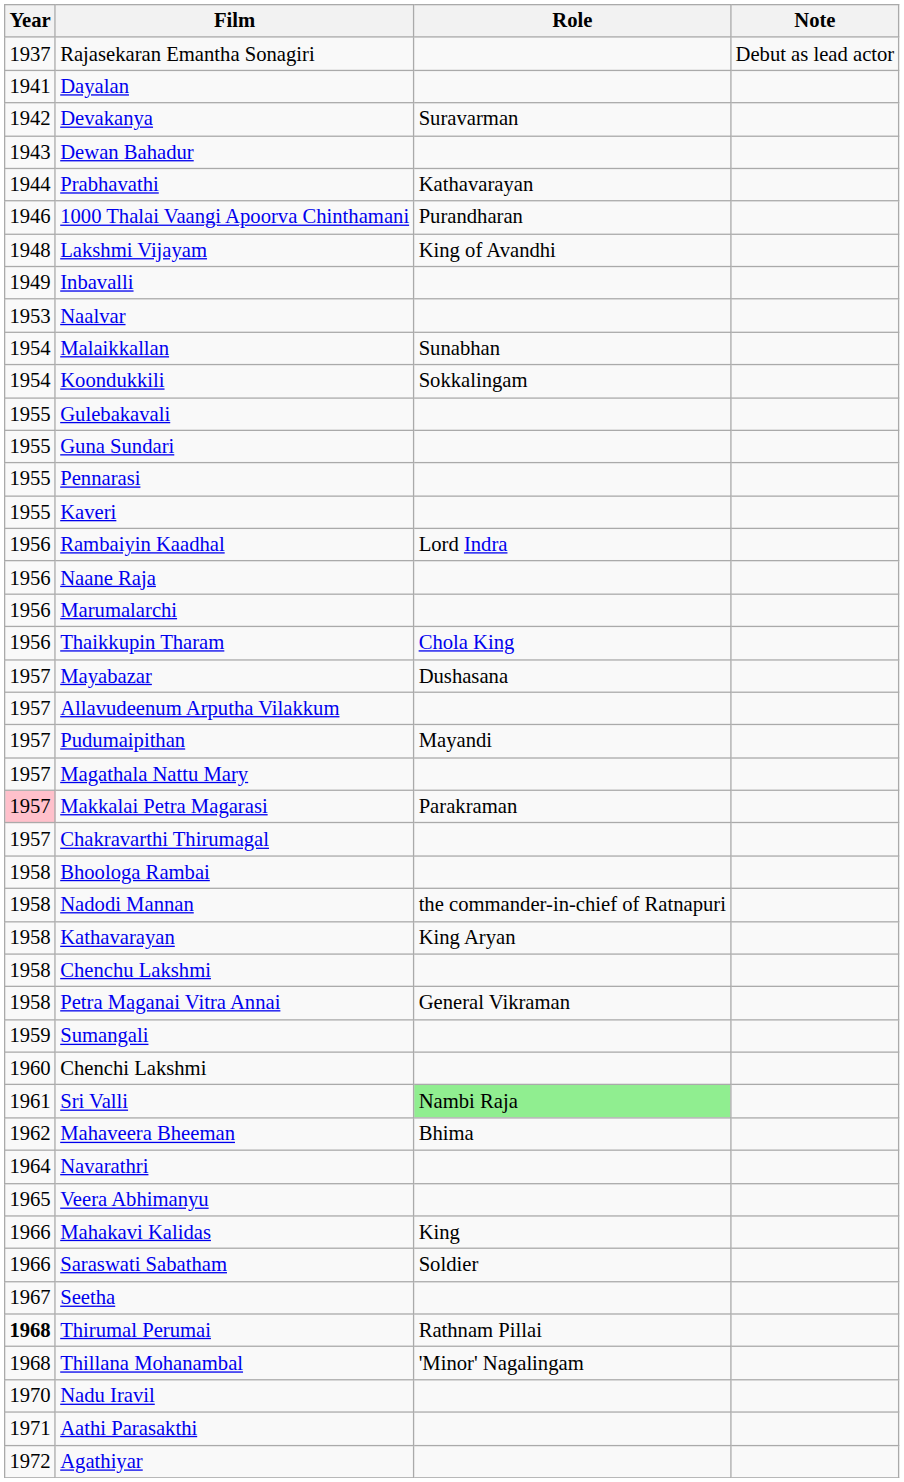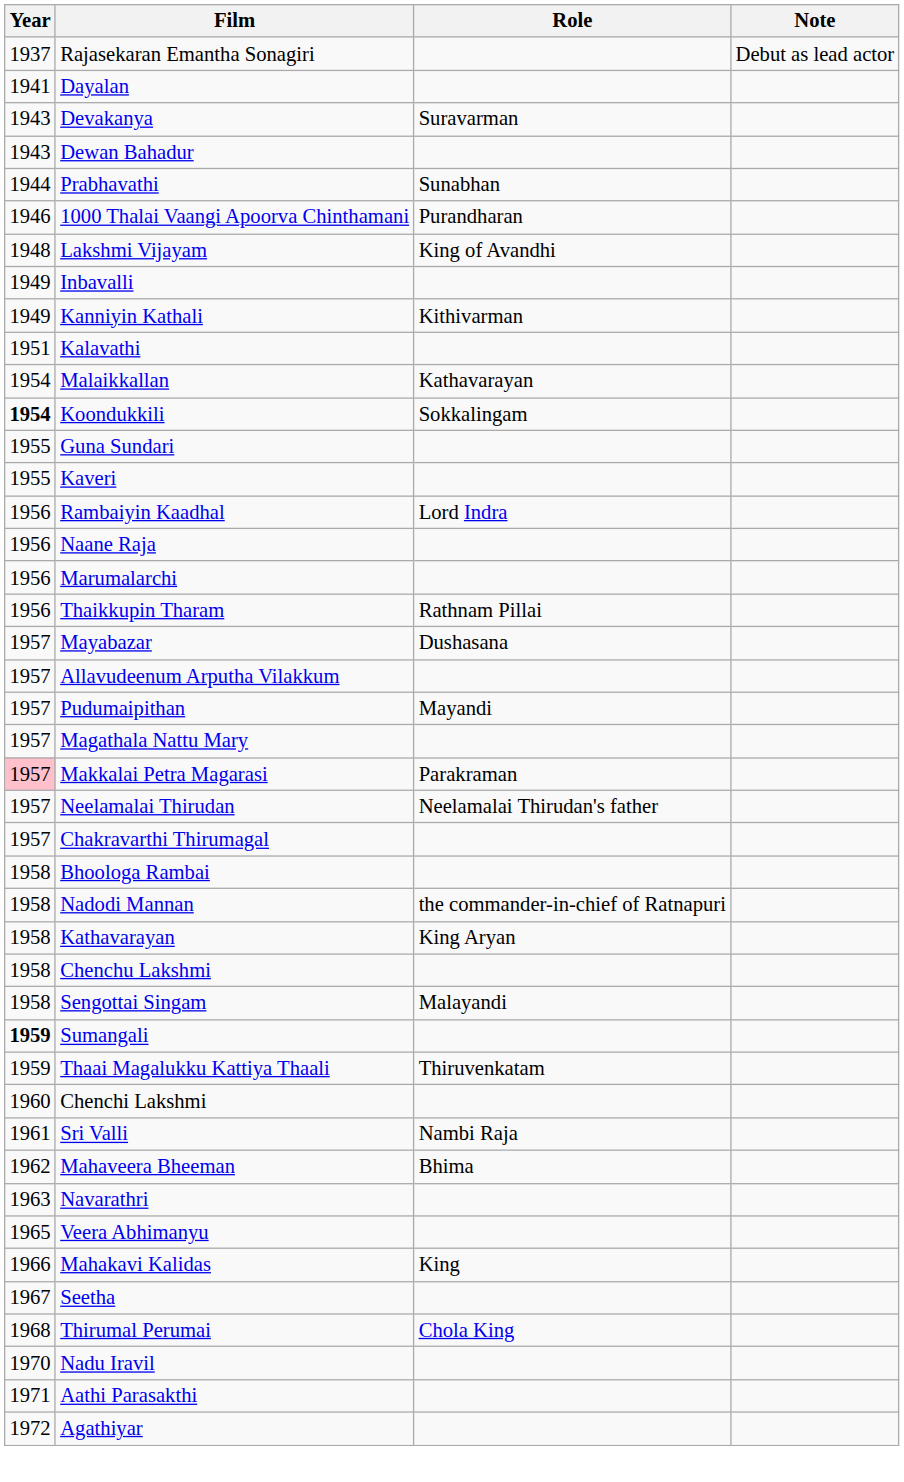 <table class="wikitable">
 <tr>
 <th>Year</th>
 <th>Film</th>
 <th>Role</th>
 <th>Note</th>
 </tr>
 <tr>
 <td>1937</td>
 <td>Rajasekaran Emantha Sonagiri</td>
 <td></td>
 <td>Debut as lead actor</td>
 </tr>
 <tr>
 <td>1941</td>
 <td><a href='#'>Dayalan</a></td>
 <td></td>
 <td></td>
 </tr>
 <tr>
-<td>1942</td>
+<td>1943</td>
 <td><a href='#'>Devakanya</a></td>
 <td>Suravarman</td>
 <td></td>
 </tr>
 <tr>
 <td>1943</td>
 <td><a href='#'>Dewan Bahadur</a></td>
 <td></td>
 <td></td>
 </tr>
 <tr>
 <td>1944</td>
 <td><a href='#'>Prabhavathi</a></td>
-<td>Kathavarayan</td>
+<td>Sunabhan</td>
 <td></td>
 </tr>
 <tr>
 <td>1946</td>
 <td><a href='#'>1000 Thalai Vaangi Apoorva Chinthamani</a></td>
 <td>Purandharan</td>
 <td></td>
 </tr>
 <tr>
 <td>1948</td>
 <td><a href='#'>Lakshmi Vijayam</a></td>
 <td>King of Avandhi</td>
 <td></td>
 </tr>
 <tr>
 <td>1949</td>
 <td><a href='#'>Inbavalli</a></td>
 <td></td>
 <td></td>
 </tr>
 <tr>
-<td>1953</td>
-<td><a href='#'>Naalvar</a></td>
+<td>1949</td>
+<td><a href='#'>Kanniyin Kathali</a></td>
+<td>Kithivarman</td>
+<td></td>
+</tr>
+<tr>
+<td>1951</td>
+<td><a href='#'>Kalavathi</a></td>
 <td></td>
 <td></td>
 </tr>
 <tr>
 <td>1954</td>
 <td><a href='#'>Malaikkallan</a></td>
-<td>Sunabhan</td>
+<td>Kathavarayan</td>
 <td></td>
 </tr>
 <tr>
-<td>1954</td>
+<td><strong>1954</strong></td>
 <td><a href='#'>Koondukkili</a></td>
 <td>Sokkalingam</td>
 <td></td>
 </tr>
 <tr>
 <td>1955</td>
-<td><a href='#'>Gulebakavali</a></td>
-<td></td>
-<td></td>
-</tr>
-<tr>
-<td>1955</td>
 <td><a href='#'>Guna Sundari</a></td>
-<td></td>
-<td></td>
-</tr>
-<tr>
-<td>1955</td>
-<td><a href='#'>Pennarasi</a></td>
 <td></td>
 <td></td>
 </tr>
 <tr>
 <td>1955</td>
 <td><a href='#'>Kaveri</a></td>
 <td></td>
 <td></td>
 </tr>
 <tr>
 <td>1956</td>
 <td><a href='#'>Rambaiyin Kaadhal</a></td>
 <td>Lord <a href='#'>Indra</a></td>
 <td></td>
 </tr>
 <tr>
 <td>1956</td>
 <td><a href='#'>Naane Raja</a></td>
 <td></td>
 <td></td>
 </tr>
 <tr>
 <td>1956</td>
 <td><a href='#'>Marumalarchi</a></td>
 <td></td>
 <td></td>
 </tr>
 <tr>
 <td>1956</td>
 <td><a href='#'>Thaikkupin Tharam</a></td>
-<td><a href='#'>Chola King</a></td>
+<td>Rathnam Pillai</td>
 <td></td>
 </tr>
 <tr>
 <td>1957</td>
 <td><a href='#'>Mayabazar</a></td>
 <td>Dushasana</td>
 <td></td>
 </tr>
 <tr>
 <td>1957</td>
 <td><a href='#'>Allavudeenum Arputha Vilakkum</a></td>
 <td></td>
 <td></td>
 </tr>
 <tr>
 <td>1957</td>
 <td><a href='#'>Pudumaipithan</a></td>
 <td>Mayandi</td>
 <td></td>
 </tr>
 <tr>
 <td>1957</td>
 <td><a href='#'>Magathala Nattu Mary</a></td>
 <td></td>
 <td></td>
 </tr>
 <tr>
 <td style="background: pink;">1957</td>
 <td><a href='#'>Makkalai Petra Magarasi</a></td>
 <td>Parakraman</td>
 <td></td>
 </tr>
 <tr>
 <td>1957</td>
+<td><a href='#'>Neelamalai Thirudan</a></td>
+<td>Neelamalai Thirudan's father</td>
+<td></td>
+</tr>
+<tr>
+<td>1957</td>
 <td><a href='#'>Chakravarthi Thirumagal</a></td>
 <td></td>
 <td></td>
 </tr>
 <tr>
 <td>1958</td>
 <td><a href='#'>Bhoologa Rambai</a></td>
 <td></td>
 <td></td>
 </tr>
 <tr>
 <td>1958</td>
 <td><a href='#'>Nadodi Mannan</a></td>
 <td>the commander-in-chief of Ratnapuri</td>
 <td></td>
 </tr>
 <tr>
 <td>1958</td>
 <td><a href='#'>Kathavarayan</a></td>
 <td>King Aryan</td>
 <td></td>
 </tr>
 <tr>
 <td>1958</td>
 <td><a href='#'>Chenchu Lakshmi</a></td>
 <td></td>
 <td></td>
 </tr>
 <tr>
 <td>1958</td>
-<td><a href='#'>Petra Maganai Vitra Annai</a></td>
-<td>General Vikraman</td>
+<td><a href='#'>Sengottai Singam</a></td>
+<td>Malayandi</td>
+<td></td>
+</tr>
+<tr>
+<td><strong>1959</strong></td>
+<td><a href='#'>Sumangali</a></td>
+<td></td>
 <td></td>
 </tr>
 <tr>
 <td>1959</td>
-<td><a href='#'>Sumangali</a></td>
-<td></td>
+<td><a href='#'>Thaai Magalukku Kattiya Thaali</a></td>
+<td>Thiruvenkatam</td>
 <td></td>
 </tr>
 <tr>
 <td>1960</td>
 <td>Chenchi Lakshmi</td>
 <td></td>
 <td></td>
 </tr>
 <tr>
 <td>1961</td>
 <td><a href='#'>Sri Valli</a></td>
-<td style="background: lightgreen;">Nambi Raja</td>
+<td>Nambi Raja</td>
 <td></td>
 </tr>
 <tr>
 <td>1962</td>
 <td><a href='#'>Mahaveera Bheeman</a></td>
 <td>Bhima</td>
 <td></td>
 </tr>
 <tr>
-<td>1964</td>
+<td>1963</td>
 <td><a href='#'>Navarathri</a></td>
 <td></td>
 <td></td>
 </tr>
 <tr>
 <td>1965</td>
 <td><a href='#'>Veera Abhimanyu</a></td>
 <td></td>
 <td></td>
 </tr>
 <tr>
 <td>1966</td>
 <td><a href='#'>Mahakavi Kalidas</a></td>
 <td>King</td>
 <td></td>
 </tr>
 <tr>
-<td>1966</td>
-<td><a href='#'>Saraswati Sabatham</a></td>
-<td>Soldier</td>
-<td></td>
-</tr>
-<tr>
 <td>1967</td>
 <td><a href='#'>Seetha</a></td>
 <td></td>
 <td></td>
 </tr>
 <tr>
-<td><strong>1968</strong></td>
+<td>1968</td>
 <td><a href='#'>Thirumal Perumai</a></td>
-<td>Rathnam Pillai</td>
-<td></td>
-</tr>
-<tr>
-<td>1968</td>
-<td><a href='#'>Thillana Mohanambal</a></td>
-<td>'Minor' Nagalingam</td>
+<td><a href='#'>Chola King</a></td>
 <td></td>
 </tr>
 <tr>
 <td>1970</td>
 <td><a href='#'>Nadu Iravil</a></td>
 <td></td>
 <td></td>
 </tr>
 <tr>
 <td>1971</td>
 <td><a href='#'>Aathi Parasakthi</a></td>
 <td></td>
 <td></td>
 </tr>
 <tr>
 <td>1972</td>
 <td><a href='#'>Agathiyar</a></td>
 <td></td>
 <td></td>
 </tr>
 </table>
